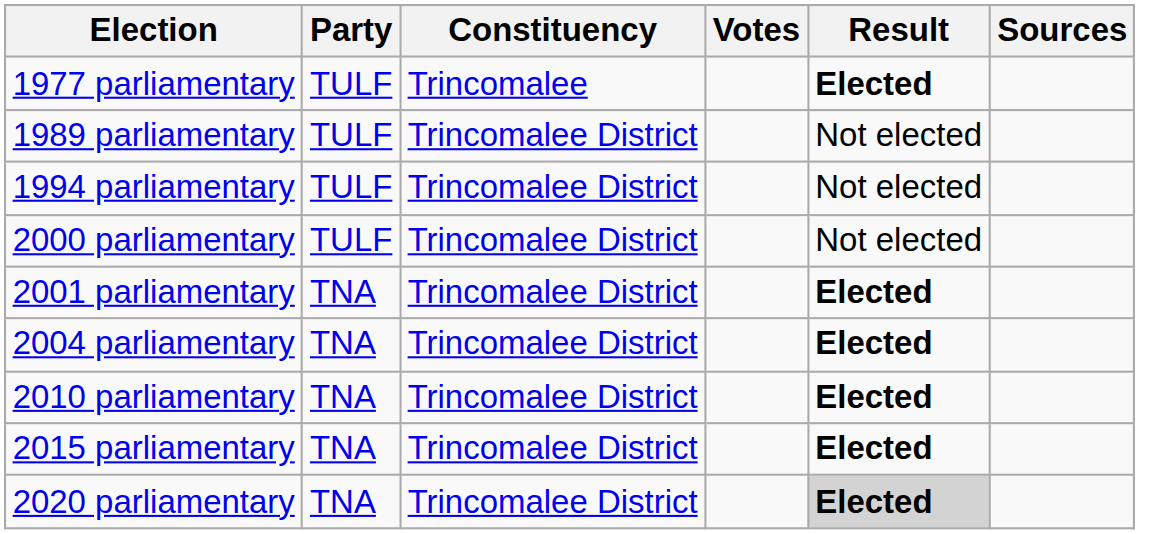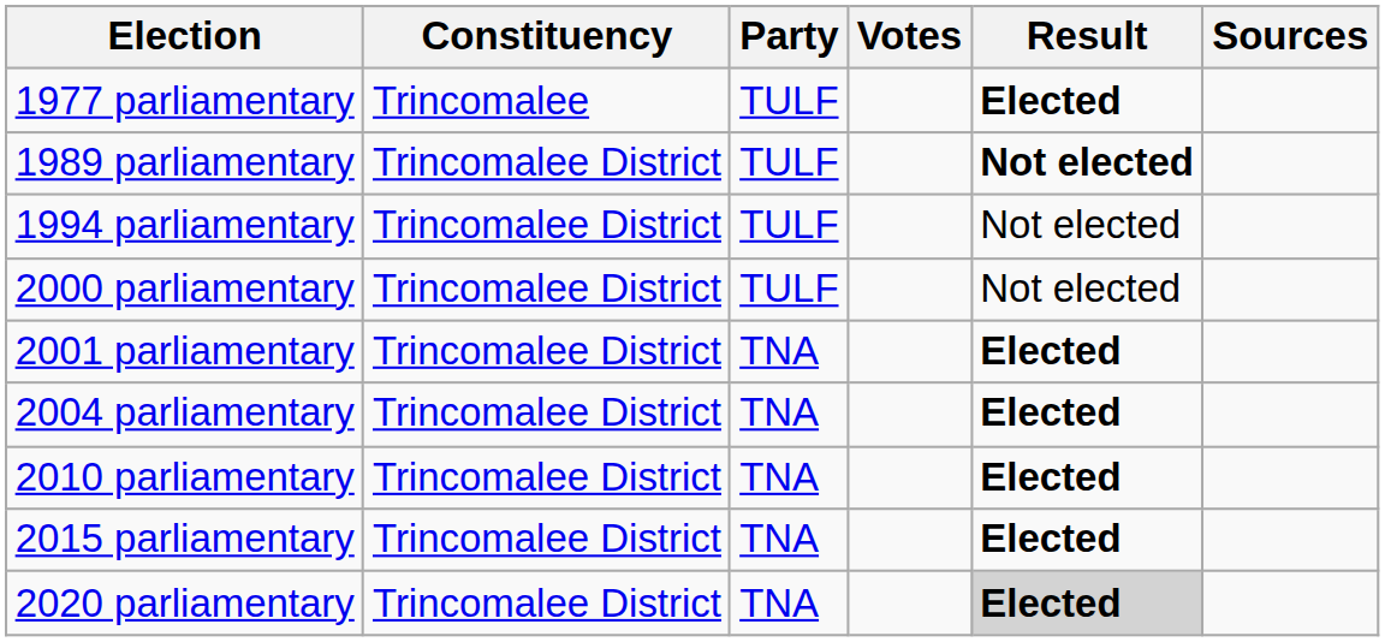 <table class="wikitable" style="text-align:left;">
 <tr>
 <th scope=col>Election</th>
+<th scope=col>Constituency</th>
 <th scope=col>Party</th>
-<th scope=col>Constituency</th>
 <th scope=col>Votes</th>
 <th scope=col>Result</th>
 <th scope=col>Sources</th>
 </tr>
 <tr>
 <td><a href='#'>1977 parliamentary</a></td>
+<td><a href='#'>Trincomalee</a></td>
 <td><a href='#'>TULF</a></td>
-<td><a href='#'>Trincomalee</a></td>
 <td align=right></td>
 <td><strong>Elected</strong></td>
 <td></td>
 </tr>
 <tr>
 <td><a href='#'>1989 parliamentary</a></td>
+<td><a href='#'>Trincomalee District</a></td>
 <td><a href='#'>TULF</a></td>
-<td><a href='#'>Trincomalee District</a></td>
 <td align=right></td>
-<td>Not elected</td>
+<td><strong>Not elected</strong></td>
 <td></td>
 </tr>
 <tr>
 <td><a href='#'>1994 parliamentary</a></td>
+<td><a href='#'>Trincomalee District</a></td>
 <td><a href='#'>TULF</a></td>
-<td><a href='#'>Trincomalee District</a></td>
 <td align=right></td>
 <td>Not elected</td>
 <td></td>
 </tr>
 <tr>
 <td><a href='#'>2000 parliamentary</a></td>
+<td><a href='#'>Trincomalee District</a></td>
 <td><a href='#'>TULF</a></td>
-<td><a href='#'>Trincomalee District</a></td>
 <td></td>
 <td>Not elected</td>
 <td></td>
 </tr>
 <tr>
 <td><a href='#'>2001 parliamentary</a></td>
+<td><a href='#'>Trincomalee District</a></td>
 <td><a href='#'>TNA</a></td>
-<td><a href='#'>Trincomalee District</a></td>
 <td align=right></td>
 <td><strong>Elected</strong></td>
 <td></td>
 </tr>
 <tr>
 <td><a href='#'>2004 parliamentary</a></td>
+<td><a href='#'>Trincomalee District</a></td>
 <td><a href='#'>TNA</a></td>
-<td><a href='#'>Trincomalee District</a></td>
 <td align=right></td>
 <td><strong>Elected</strong></td>
 <td></td>
 </tr>
 <tr>
 <td><a href='#'>2010 parliamentary</a></td>
+<td><a href='#'>Trincomalee District</a></td>
 <td><a href='#'>TNA</a></td>
-<td><a href='#'>Trincomalee District</a></td>
 <td align=right></td>
 <td><strong>Elected</strong></td>
 <td></td>
 </tr>
 <tr>
 <td><a href='#'>2015 parliamentary</a></td>
+<td><a href='#'>Trincomalee District</a></td>
 <td><a href='#'>TNA</a></td>
-<td><a href='#'>Trincomalee District</a></td>
 <td align=right></td>
 <td><strong>Elected</strong></td>
 <td></td>
 </tr>
 <tr>
 <td><a href='#'>2020 parliamentary</a></td>
+<td><a href='#'>Trincomalee District</a></td>
 <td><a href='#'>TNA</a></td>
-<td><a href='#'>Trincomalee District</a></td>
 <td align=right></td>
 <td style="background: lightgrey;"><strong>Elected</strong></td>
 <td></td>
 </tr>
 </table>
